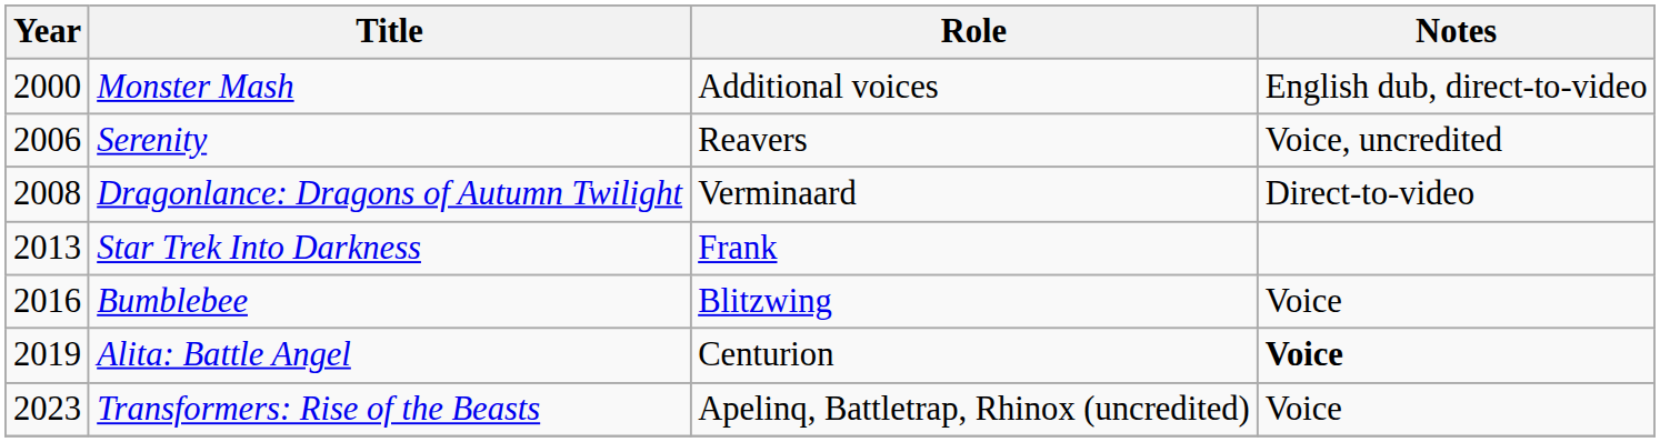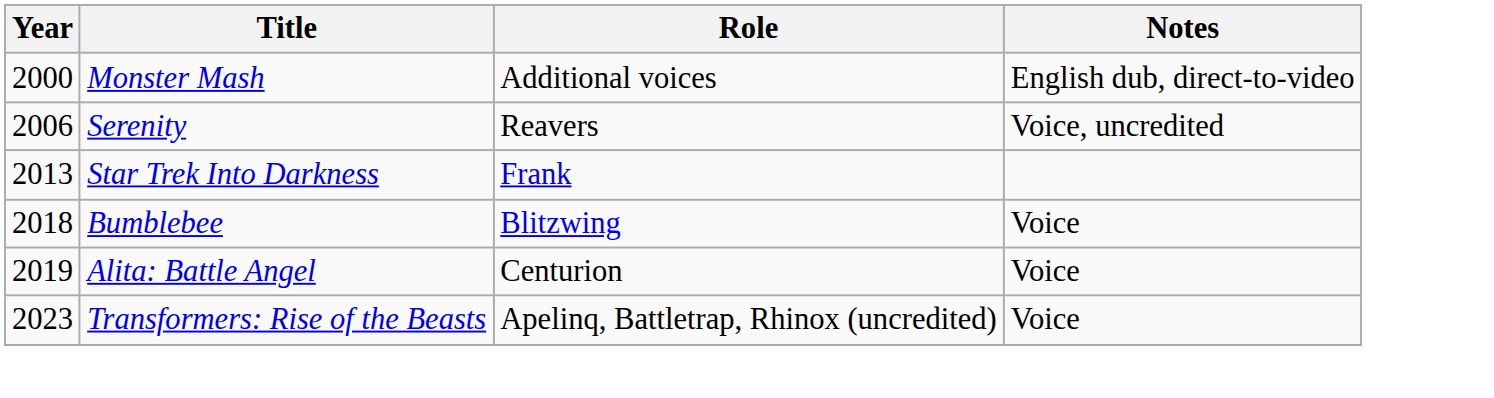 <table class="wikitable sortable">
 <tr>
 <th>Year</th>
 <th>Title</th>
 <th>Role</th>
 <th>Notes</th>
 </tr>
 <tr>
 <td>2000</td>
 <td><em><a href='#'>Monster Mash</a></em></td>
 <td>Additional voices</td>
 <td>English dub, direct-to-video</td>
 </tr>
 <tr>
 <td>2006</td>
 <td><em><a href='#'>Serenity</a></em></td>
 <td>Reavers</td>
 <td>Voice, uncredited</td>
 </tr>
 <tr>
-<td>2008</td>
-<td><em><a href='#'>Dragonlance: Dragons of Autumn Twilight</a></em></td>
-<td>Verminaard</td>
-<td>Direct-to-video</td>
-</tr>
-<tr>
 <td>2013</td>
 <td><em><a href='#'>Star Trek Into Darkness</a></em></td>
 <td><a href='#'>Frank</a></td>
 <td></td>
 </tr>
 <tr>
-<td>2016</td>
+<td>2018</td>
 <td><em><a href='#'>Bumblebee</a></em></td>
 <td><a href='#'>Blitzwing</a></td>
 <td>Voice</td>
 </tr>
 <tr>
 <td>2019</td>
 <td><em><a href='#'>Alita: Battle Angel</a></em></td>
 <td>Centurion</td>
-<td><strong>Voice</strong></td>
+<td>Voice</td>
 </tr>
 <tr>
 <td>2023</td>
 <td><em><a href='#'>Transformers: Rise of the Beasts</a></em></td>
 <td>Apelinq, Battletrap, Rhinox (uncredited)</td>
 <td>Voice</td>
 </tr>
 <tr>
 </tr>
 </table>
